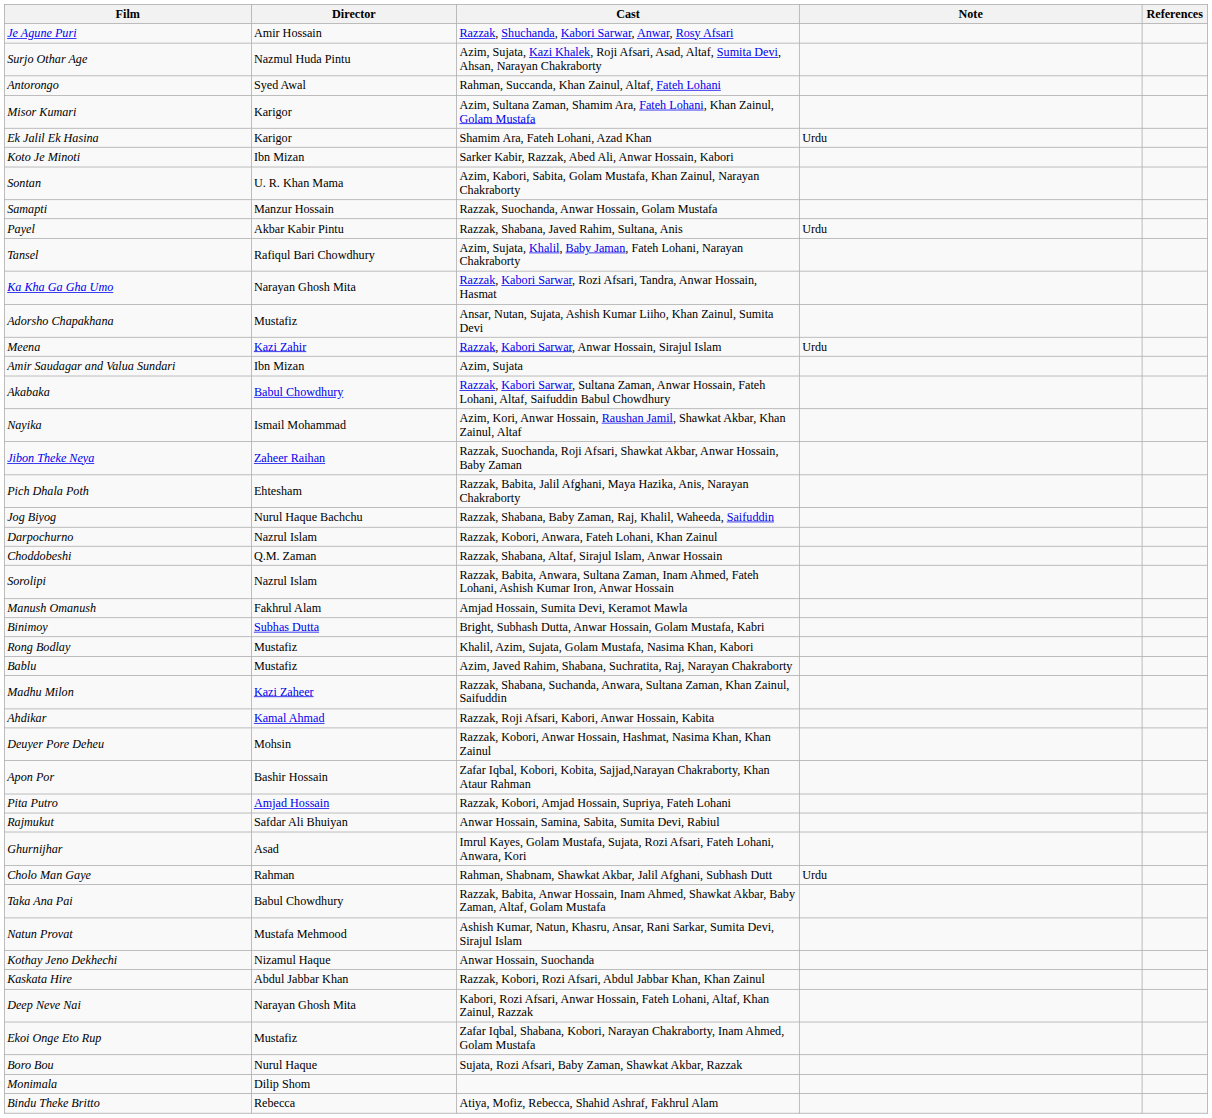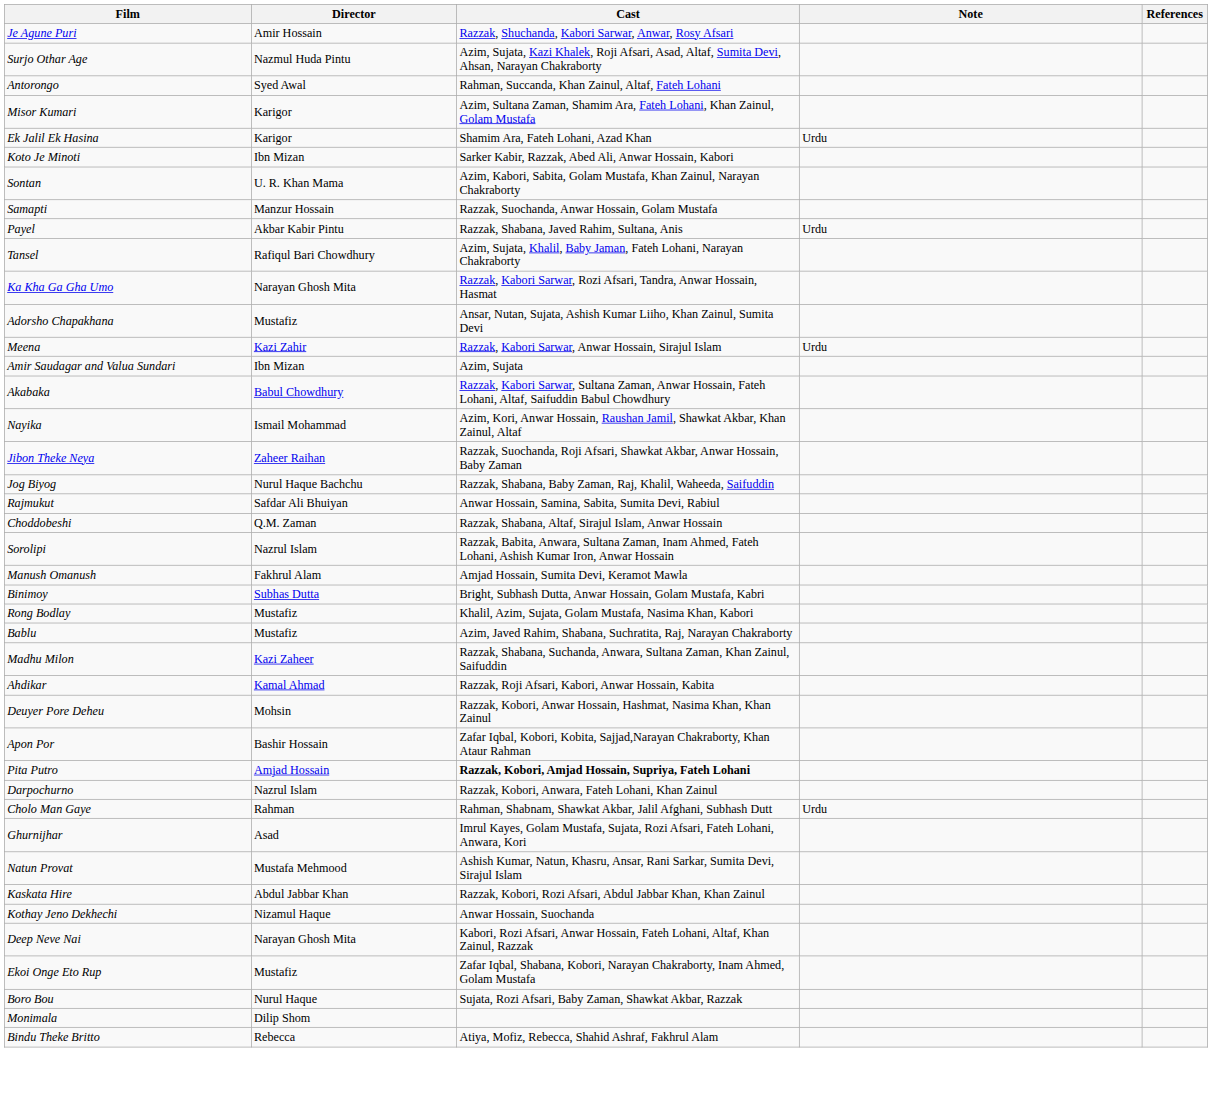 <table class="wikitable sortable" style="width:100%;">
 <tr>
 <th style="width:18%;">Film</th>
 <th style="width:15%;">Director</th>
 <th style="width:25%;">Cast</th>
 <th style="width:25%;">Note</th>
 <th style="width:2%;">References</th>
 </tr>
 <tr>
 <td><em><a href='#'>Je Agune Puri</a></em></td>
 <td>Amir Hossain</td>
 <td><a href='#'>Razzak</a>, <a href='#'>Shuchanda</a>, <a href='#'>Kabori Sarwar</a>, <a href='#'>Anwar</a>, <a href='#'>Rosy Afsari</a></td>
 <td></td>
 <td></td>
 </tr>
 <tr>
 <td><em>Surjo Othar Age</em></td>
 <td>Nazmul Huda Pintu</td>
 <td>Azim, Sujata, <a href='#'>Kazi Khalek</a>, Roji Afsari, Asad, Altaf, <a href='#'>Sumita Devi</a>, Ahsan, Narayan Chakraborty</td>
 <td></td>
 <td></td>
 </tr>
 <tr>
 <td><em>Antorongo</em></td>
 <td>Syed Awal</td>
 <td>Rahman, Succanda, Khan Zainul, Altaf, <a href='#'>Fateh Lohani</a></td>
 <td></td>
 <td></td>
 </tr>
 <tr>
 <td><em>Misor Kumari</em></td>
 <td>Karigor</td>
 <td>Azim, Sultana Zaman, Shamim Ara, <a href='#'>Fateh Lohani</a>, Khan Zainul, <a href='#'>Golam Mustafa</a></td>
 <td></td>
 <td></td>
 </tr>
 <tr>
 <td><em>Ek Jalil Ek Hasina</em></td>
 <td>Karigor</td>
 <td>Shamim Ara, Fateh Lohani, Azad Khan</td>
 <td>Urdu</td>
 <td></td>
 </tr>
 <tr>
 <td><em>Koto Je Minoti</em></td>
 <td>Ibn Mizan</td>
 <td>Sarker Kabir, Razzak, Abed Ali, Anwar Hossain, Kabori</td>
 <td></td>
 <td></td>
 </tr>
 <tr>
 <td><em>Sontan</em></td>
 <td>U. R. Khan Mama</td>
 <td>Azim, Kabori, Sabita, Golam Mustafa, Khan Zainul, Narayan Chakraborty</td>
 <td></td>
 <td></td>
 </tr>
 <tr>
 <td><em>Samapti</em></td>
 <td>Manzur Hossain</td>
 <td>Razzak, Suochanda, Anwar Hossain, Golam Mustafa</td>
 <td></td>
 <td></td>
 </tr>
 <tr>
 <td><em>Payel</em></td>
 <td>Akbar Kabir Pintu</td>
 <td>Razzak, Shabana, Javed Rahim, Sultana, Anis</td>
 <td>Urdu</td>
 <td></td>
 </tr>
 <tr>
 <td><em>Tansel</em></td>
 <td>Rafiqul Bari Chowdhury</td>
 <td>Azim, Sujata, <a href='#'>Khalil</a>, <a href='#'>Baby Jaman</a>, Fateh Lohani, Narayan Chakraborty</td>
 <td></td>
 <td></td>
 </tr>
 <tr>
 <td><em><a href='#'>Ka Kha Ga Gha Umo</a></em></td>
 <td>Narayan Ghosh Mita</td>
 <td><a href='#'>Razzak</a>, <a href='#'>Kabori Sarwar</a>, Rozi Afsari, Tandra, Anwar Hossain, Hasmat</td>
 <td></td>
 <td></td>
 </tr>
 <tr>
 <td><em>Adorsho Chapakhana</em></td>
 <td>Mustafiz</td>
 <td>Ansar, Nutan, Sujata, Ashish Kumar Liiho, Khan Zainul, Sumita Devi</td>
 <td></td>
 <td></td>
 </tr>
 <tr>
 <td><em>Meena</em></td>
 <td><a href='#'>Kazi Zahir</a></td>
 <td><a href='#'>Razzak</a>, <a href='#'>Kabori Sarwar</a>, Anwar Hossain, Sirajul Islam</td>
 <td>Urdu</td>
 <td></td>
 </tr>
 <tr>
 <td><em>Amir Saudagar and Valua Sundari</em></td>
 <td>Ibn Mizan</td>
 <td>Azim, Sujata</td>
 <td></td>
 <td></td>
 </tr>
 <tr>
 <td><em>Akabaka</em></td>
 <td><a href='#'>Babul Chowdhury</a></td>
 <td><a href='#'>Razzak</a>, <a href='#'>Kabori Sarwar</a>, Sultana Zaman, Anwar Hossain, Fateh Lohani, Altaf, Saifuddin Babul Chowdhury</td>
 <td></td>
 <td></td>
 </tr>
 <tr>
 <td><em>Nayika</em></td>
 <td>Ismail Mohammad</td>
 <td>Azim, Kori, Anwar Hossain, <a href='#'>Raushan Jamil</a>, Shawkat Akbar, Khan Zainul, Altaf</td>
 <td></td>
 <td></td>
 </tr>
 <tr>
 <td><em><a href='#'>Jibon Theke Neya</a></em></td>
 <td><a href='#'>Zaheer Raihan</a></td>
 <td>Razzak, Suochanda, Roji Afsari, Shawkat Akbar, Anwar Hossain, Baby Zaman</td>
 <td></td>
 <td></td>
 </tr>
 <tr>
-<td><em>Pich Dhala Poth</em></td>
-<td>Ehtesham</td>
-<td>Razzak, Babita, Jalil Afghani, Maya Hazika, Anis, Narayan Chakraborty</td>
-<td></td>
-<td></td>
-</tr>
-<tr>
 <td><em>Jog Biyog</em></td>
 <td>Nurul Haque Bachchu</td>
 <td>Razzak, Shabana, Baby Zaman, Raj, Khalil, Waheeda, <a href='#'>Saifuddin</a></td>
 <td></td>
 <td></td>
 </tr>
 <tr>
-<td><em>Darpochurno</em></td>
-<td>Nazrul Islam</td>
-<td>Razzak, Kobori, Anwara, Fateh Lohani, Khan Zainul</td>
+<td><em> Rajmukut </em></td>
+<td>Safdar Ali Bhuiyan</td>
+<td>Anwar Hossain, Samina, Sabita, Sumita Devi, Rabiul</td>
 <td></td>
 <td></td>
 </tr>
 <tr>
 <td><em>Choddobeshi</em></td>
 <td>Q.M. Zaman</td>
 <td>Razzak, Shabana, Altaf, Sirajul Islam, Anwar Hossain</td>
 <td></td>
 <td></td>
 </tr>
 <tr>
 <td><em>Sorolipi</em></td>
 <td>Nazrul Islam</td>
 <td>Razzak, Babita, Anwara, Sultana Zaman, Inam Ahmed, Fateh Lohani, Ashish Kumar Iron, Anwar Hossain</td>
 <td></td>
 <td></td>
 </tr>
 <tr>
 <td><em>Manush Omanush</em></td>
 <td>Fakhrul Alam</td>
 <td>Amjad Hossain, Sumita Devi, Keramot Mawla</td>
 <td></td>
 <td></td>
 </tr>
 <tr>
 <td><em>Binimoy</em></td>
 <td><a href='#'>Subhas Dutta</a></td>
 <td>Bright, Subhash Dutta, Anwar Hossain, Golam Mustafa, Kabri</td>
 <td></td>
 <td></td>
 </tr>
 <tr>
 <td><em>Rong Bodlay</em></td>
 <td>Mustafiz</td>
 <td>Khalil, Azim, Sujata, Golam Mustafa, Nasima Khan, Kabori</td>
 <td></td>
 <td></td>
 </tr>
 <tr>
 <td><em>Bablu</em></td>
 <td>Mustafiz</td>
 <td>Azim, Javed Rahim, Shabana, Suchratita, Raj, Narayan Chakraborty</td>
 <td></td>
 <td></td>
 </tr>
 <tr>
 <td><em>Madhu Milon</em></td>
 <td><a href='#'>Kazi Zaheer</a></td>
 <td>Razzak, Shabana, Suchanda, Anwara, Sultana Zaman, Khan Zainul, Saifuddin</td>
 <td></td>
 <td></td>
 </tr>
 <tr>
 <td><em>Ahdikar</em></td>
 <td><a href='#'>Kamal Ahmad</a></td>
 <td>Razzak, Roji Afsari, Kabori, Anwar Hossain, Kabita</td>
 <td></td>
 <td></td>
 </tr>
 <tr>
 <td><em>Deuyer Pore Deheu</em></td>
 <td>Mohsin</td>
 <td>Razzak, Kobori, Anwar Hossain, Hashmat, Nasima Khan, Khan Zainul</td>
 <td></td>
 <td></td>
 </tr>
 <tr>
 <td><em>Apon Por</em></td>
 <td>Bashir Hossain</td>
 <td>Zafar Iqbal, Kobori, Kobita, Sajjad,Narayan Chakraborty, Khan Ataur Rahman</td>
 <td></td>
 <td></td>
 </tr>
 <tr>
 <td><em>Pita Putro</em></td>
 <td><a href='#'>Amjad Hossain</a></td>
-<td>Razzak, Kobori, Amjad Hossain, Supriya, Fateh Lohani</td>
+<td><strong>Razzak, Kobori, Amjad Hossain, Supriya, Fateh Lohani</strong></td>
 <td></td>
 <td></td>
 </tr>
 <tr>
-<td><em> Rajmukut </em></td>
-<td>Safdar Ali Bhuiyan</td>
-<td>Anwar Hossain, Samina, Sabita, Sumita Devi, Rabiul</td>
-<td></td>
-<td></td>
-</tr>
-<tr>
-<td><em>Ghurnijhar</em></td>
-<td>Asad</td>
-<td>Imrul Kayes, Golam Mustafa, Sujata, Rozi Afsari, Fateh Lohani, Anwara, Kori</td>
+<td><em>Darpochurno</em></td>
+<td>Nazrul Islam</td>
+<td>Razzak, Kobori, Anwara, Fateh Lohani, Khan Zainul</td>
 <td></td>
 <td></td>
 </tr>
 <tr>
 <td><em>Cholo Man Gaye</em></td>
 <td>Rahman</td>
 <td>Rahman, Shabnam, Shawkat Akbar, Jalil Afghani, Subhash Dutt</td>
 <td>Urdu</td>
 <td></td>
 </tr>
 <tr>
-<td><em>Taka Ana Pai</em></td>
-<td>Babul Chowdhury</td>
-<td>Razzak, Babita, Anwar Hossain, Inam Ahmed, Shawkat Akbar, Baby Zaman, Altaf, Golam Mustafa</td>
+<td><em>Ghurnijhar</em></td>
+<td>Asad</td>
+<td>Imrul Kayes, Golam Mustafa, Sujata, Rozi Afsari, Fateh Lohani, Anwara, Kori</td>
 <td></td>
 <td></td>
 </tr>
 <tr>
 <td><em>Natun Provat</em></td>
 <td>Mustafa Mehmood</td>
 <td>Ashish Kumar, Natun, Khasru, Ansar, Rani Sarkar, Sumita Devi, Sirajul Islam</td>
 <td></td>
 <td></td>
 </tr>
 <tr>
-<td><em>Kothay Jeno Dekhechi</em></td>
-<td>Nizamul Haque</td>
-<td>Anwar Hossain, Suochanda</td>
+<td><em>Kaskata Hire</em></td>
+<td>Abdul Jabbar Khan</td>
+<td>Razzak, Kobori, Rozi Afsari, Abdul Jabbar Khan, Khan Zainul</td>
 <td></td>
 <td></td>
 </tr>
 <tr>
-<td><em>Kaskata Hire</em></td>
-<td>Abdul Jabbar Khan</td>
-<td>Razzak, Kobori, Rozi Afsari, Abdul Jabbar Khan, Khan Zainul</td>
+<td><em>Kothay Jeno Dekhechi</em></td>
+<td>Nizamul Haque</td>
+<td>Anwar Hossain, Suochanda</td>
 <td></td>
 <td></td>
 </tr>
 <tr>
 <td><em>Deep Neve Nai</em></td>
 <td>Narayan Ghosh Mita</td>
 <td>Kabori, Rozi Afsari, Anwar Hossain, Fateh Lohani, Altaf, Khan Zainul, Razzak</td>
 <td></td>
 <td></td>
 </tr>
 <tr>
 <td><em>Ekoi Onge Eto Rup</em></td>
 <td>Mustafiz</td>
 <td>Zafar Iqbal, Shabana, Kobori, Narayan Chakraborty, Inam Ahmed, Golam Mustafa</td>
 <td></td>
 <td></td>
 </tr>
 <tr>
 <td><em>Boro Bou</em></td>
 <td>Nurul Haque</td>
 <td>Sujata, Rozi Afsari, Baby Zaman, Shawkat Akbar, Razzak</td>
 <td></td>
 <td></td>
 </tr>
 <tr>
 <td><em>Monimala</em></td>
 <td>Dilip Shom</td>
 <td></td>
 <td></td>
 <td></td>
 </tr>
 <tr>
 <td><em>Bindu Theke Britto</em></td>
 <td>Rebecca</td>
 <td>Atiya, Mofiz, Rebecca, Shahid Ashraf, Fakhrul Alam</td>
 <td></td>
 <td></td>
 </tr>
 </table>
